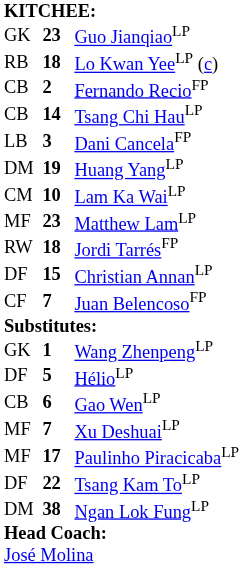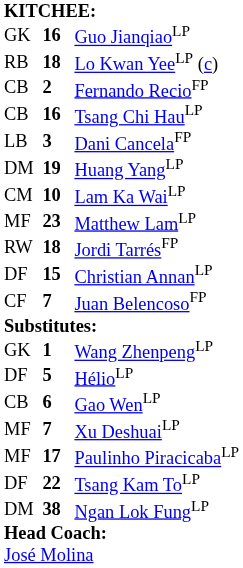 <table style="font-size: 90%" cellspacing="0" cellpadding="0">
 <tr>
 <td colspan="4"><strong>KITCHEE:</strong></td>
 </tr>
 <tr>
 <th width="30"></th>
 <th width="25"></th>
 </tr>
 <tr>
 <td>GK</td>
-<td><strong>23</strong></td>
+<td><strong>16</strong></td>
 <td> <a href='#'>Guo Jianqiao</a><sup>LP</sup></td>
 <td></td>
 <td></td>
 </tr>
 <tr>
 <td>RB</td>
 <td><strong>18</strong></td>
 <td> <a href='#'>Lo Kwan Yee</a><sup>LP</sup> (<a href='#'>c</a>)</td>
 <td></td>
 <td></td>
 </tr>
 <tr>
 <td>CB</td>
 <td><strong>2</strong></td>
 <td> <a href='#'>Fernando Recio</a><sup>FP</sup></td>
 <td></td>
 <td></td>
 </tr>
 <tr>
 <td>CB</td>
-<td><strong>14</strong></td>
+<td><strong>16</strong></td>
 <td> <a href='#'>Tsang Chi Hau</a><sup>LP</sup></td>
 <td></td>
 <td></td>
 </tr>
 <tr>
 <td>LB</td>
 <td><strong>3</strong></td>
 <td> <a href='#'>Dani Cancela</a><sup>FP</sup></td>
 <td></td>
 <td></td>
 </tr>
 <tr>
 <td>DM</td>
 <td><strong>19</strong></td>
 <td> <a href='#'>Huang Yang</a><sup>LP</sup></td>
 <td></td>
 <td></td>
 </tr>
 <tr>
 <td>CM</td>
 <td><strong>10</strong></td>
 <td> <a href='#'>Lam Ka Wai</a><sup>LP</sup></td>
 <td></td>
 <td></td>
 </tr>
 <tr>
 <td>MF</td>
 <td><strong>23</strong></td>
 <td> <a href='#'>Matthew Lam</a><sup>LP</sup></td>
 <td></td>
 <td></td>
 </tr>
 <tr>
 <td>RW</td>
 <td><strong>18</strong></td>
 <td> <a href='#'>Jordi Tarrés</a><sup>FP</sup></td>
 <td></td>
 <td></td>
 </tr>
 <tr>
 <td>DF</td>
 <td><strong>15</strong></td>
 <td> <a href='#'>Christian Annan</a><sup>LP</sup></td>
 <td></td>
 <td></td>
 </tr>
 <tr>
 <td>CF</td>
 <td><strong>7</strong></td>
 <td> <a href='#'>Juan Belencoso</a><sup>FP</sup></td>
 <td></td>
 <td></td>
 </tr>
 <tr>
 <td colspan=4><strong>Substitutes:</strong></td>
 </tr>
 <tr>
 <td>GK</td>
 <td><strong>1</strong></td>
 <td> <a href='#'>Wang Zhenpeng</a><sup>LP</sup></td>
 <td></td>
 <td></td>
 </tr>
 <tr>
 <td>DF</td>
 <td><strong>5</strong></td>
 <td> <a href='#'>Hélio</a><sup>LP</sup></td>
 <td></td>
 <td></td>
 </tr>
 <tr>
 <td>CB</td>
 <td><strong>6</strong></td>
 <td> <a href='#'>Gao Wen</a><sup>LP</sup></td>
 <td></td>
 <td></td>
 </tr>
 <tr>
 <td>MF</td>
 <td><strong>7</strong></td>
 <td> <a href='#'>Xu Deshuai</a><sup>LP</sup></td>
 <td></td>
 <td></td>
 </tr>
 <tr>
 <td>MF</td>
 <td><strong>17</strong></td>
 <td> <a href='#'>Paulinho Piracicaba</a><sup>LP</sup></td>
 <td></td>
 <td></td>
 </tr>
 <tr>
 <td>DF</td>
 <td><strong>22</strong></td>
 <td> <a href='#'>Tsang Kam To</a><sup>LP</sup></td>
 <td></td>
 <td></td>
 </tr>
 <tr>
 <td>DM</td>
 <td><strong>38</strong></td>
 <td> <a href='#'>Ngan Lok Fung</a><sup>LP</sup></td>
 <td></td>
 <td></td>
 </tr>
 <tr>
 <td colspan=4><strong>Head Coach:</strong></td>
 </tr>
 <tr>
 <td colspan="4"> <a href='#'>José Molina</a></td>
 </tr>
 </table>
